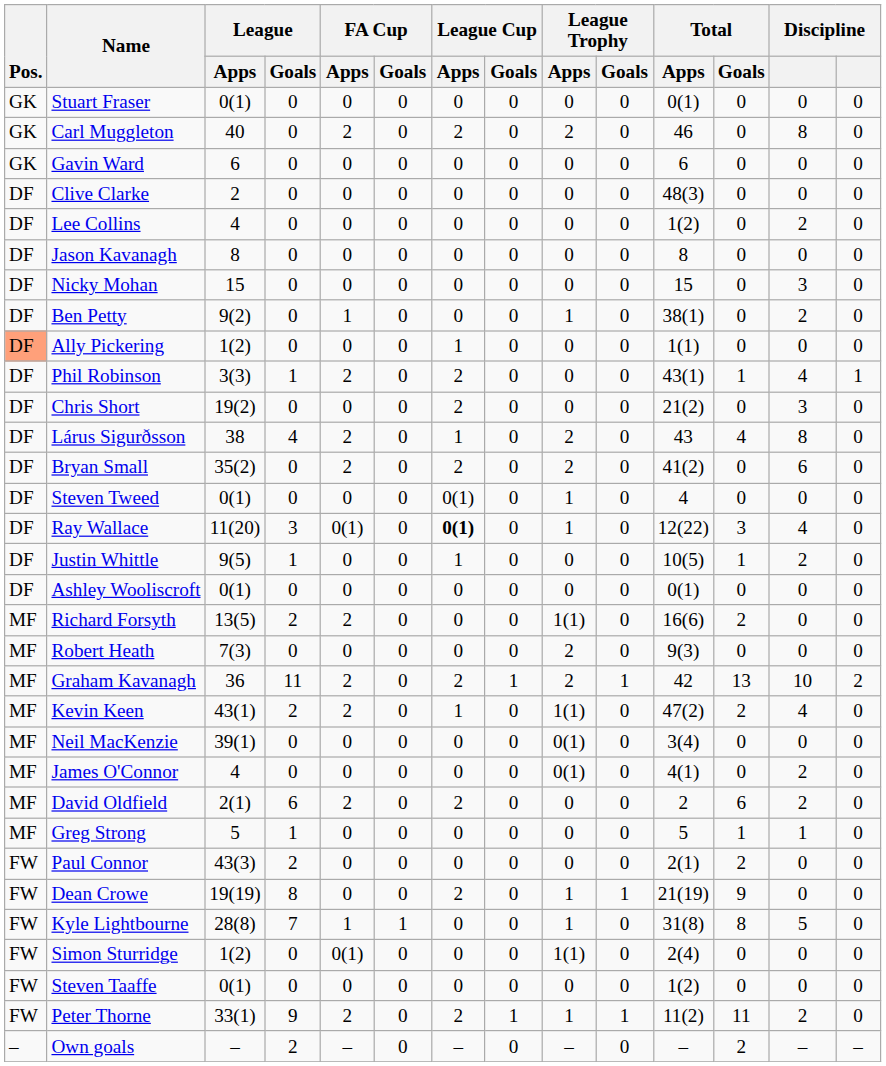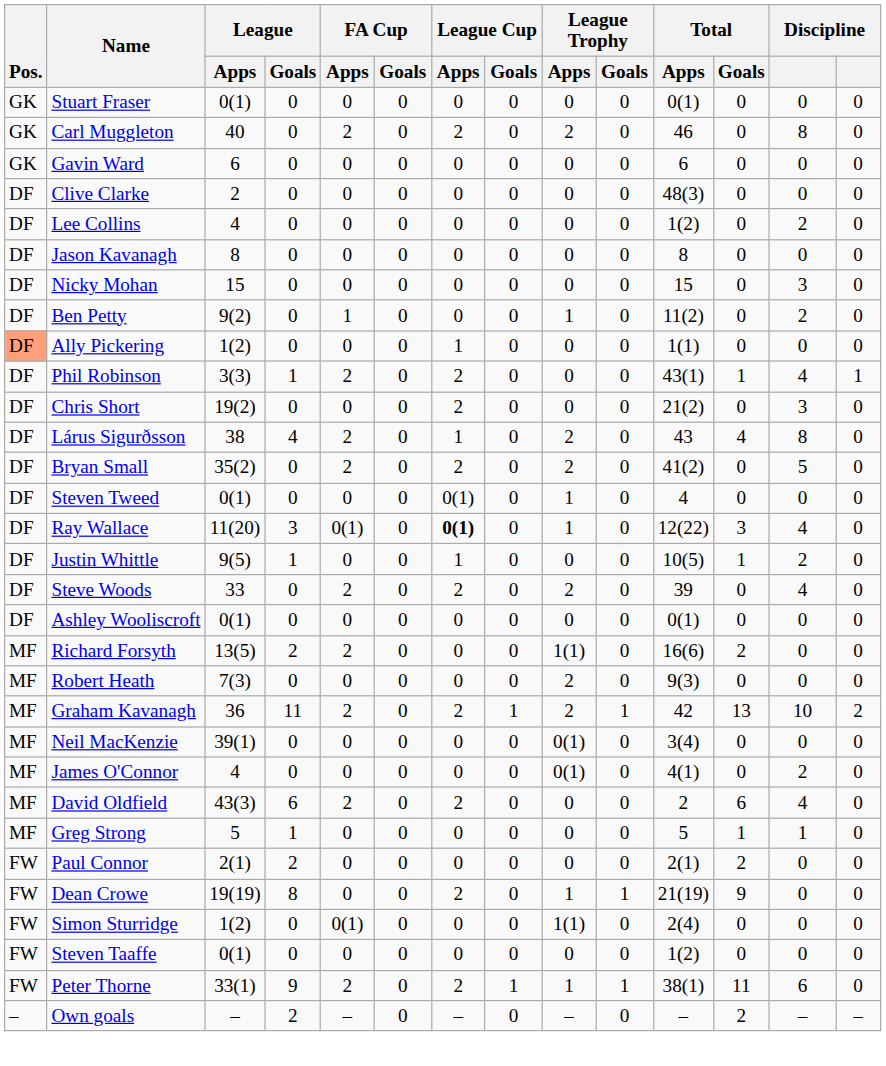 <table class="wikitable" style="text-align:center">
 <tr>
 <th rowspan="2" valign="bottom">Pos.</th>
 <th rowspan="2">Name</th>
 <th colspan="2" width="85">League</th>
 <th colspan="2" width="85">FA Cup</th>
 <th colspan="2" width="85">League Cup</th>
 <th colspan="2" width="85">League Trophy</th>
 <th colspan="2" width="85">Total</th>
 <th colspan="2" width="85">Discipline</th>
 </tr>
 <tr>
 <th>Apps</th>
 <th>Goals</th>
 <th>Apps</th>
 <th>Goals</th>
 <th>Apps</th>
 <th>Goals</th>
 <th>Apps</th>
 <th>Goals</th>
 <th>Apps</th>
 <th>Goals</th>
 <th></th>
 <th></th>
 </tr>
 <tr>
 <td align="left">GK</td>
 <td align="left"> <a href='#'>Stuart Fraser</a></td>
 <td>0(1)</td>
 <td>0</td>
 <td>0</td>
 <td>0</td>
 <td>0</td>
 <td>0</td>
 <td>0</td>
 <td>0</td>
 <td>0(1)</td>
 <td>0</td>
 <td>0</td>
 <td>0</td>
 </tr>
 <tr>
 <td align="left">GK</td>
 <td align="left"> <a href='#'>Carl Muggleton</a></td>
 <td>40</td>
 <td>0</td>
 <td>2</td>
 <td>0</td>
 <td>2</td>
 <td>0</td>
 <td>2</td>
 <td>0</td>
 <td>46</td>
 <td>0</td>
 <td>8</td>
 <td>0</td>
 </tr>
 <tr>
 <td align="left">GK</td>
 <td align="left"> <a href='#'>Gavin Ward</a></td>
 <td>6</td>
 <td>0</td>
 <td>0</td>
 <td>0</td>
 <td>0</td>
 <td>0</td>
 <td>0</td>
 <td>0</td>
 <td>6</td>
 <td>0</td>
 <td>0</td>
 <td>0</td>
 </tr>
 <tr>
 <td align="left">DF</td>
 <td align="left"> <a href='#'>Clive Clarke</a></td>
 <td>2</td>
 <td>0</td>
 <td>0</td>
 <td>0</td>
 <td>0</td>
 <td>0</td>
 <td>0</td>
 <td>0</td>
 <td>48(3)</td>
 <td>0</td>
 <td>0</td>
 <td>0</td>
 </tr>
 <tr>
 <td align="left">DF</td>
 <td align="left"> <a href='#'>Lee Collins</a></td>
 <td>4</td>
 <td>0</td>
 <td>0</td>
 <td>0</td>
 <td>0</td>
 <td>0</td>
 <td>0</td>
 <td>0</td>
 <td>1(2)</td>
 <td>0</td>
 <td>2</td>
 <td>0</td>
 </tr>
 <tr>
 <td align="left">DF</td>
 <td align="left"> <a href='#'>Jason Kavanagh</a></td>
 <td>8</td>
 <td>0</td>
 <td>0</td>
 <td>0</td>
 <td>0</td>
 <td>0</td>
 <td>0</td>
 <td>0</td>
 <td>8</td>
 <td>0</td>
 <td>0</td>
 <td>0</td>
 </tr>
 <tr>
 <td align="left">DF</td>
 <td align="left"> <a href='#'>Nicky Mohan</a></td>
 <td>15</td>
 <td>0</td>
 <td>0</td>
 <td>0</td>
 <td>0</td>
 <td>0</td>
 <td>0</td>
 <td>0</td>
 <td>15</td>
 <td>0</td>
 <td>3</td>
 <td>0</td>
 </tr>
 <tr>
 <td align="left">DF</td>
 <td align="left"> <a href='#'>Ben Petty</a></td>
 <td>9(2)</td>
 <td>0</td>
 <td>1</td>
 <td>0</td>
 <td>0</td>
 <td>0</td>
 <td>1</td>
 <td>0</td>
-<td>38(1)</td>
+<td>11(2)</td>
 <td>0</td>
 <td>2</td>
 <td>0</td>
 </tr>
 <tr>
 <td align="left" style="background: lightsalmon;">DF</td>
 <td align="left"> <a href='#'>Ally Pickering</a></td>
 <td>1(2)</td>
 <td>0</td>
 <td>0</td>
 <td>0</td>
 <td>1</td>
 <td>0</td>
 <td>0</td>
 <td>0</td>
 <td>1(1)</td>
 <td>0</td>
 <td>0</td>
 <td>0</td>
 </tr>
 <tr>
 <td align="left">DF</td>
 <td align="left"> <a href='#'>Phil Robinson</a></td>
 <td>3(3)</td>
 <td>1</td>
 <td>2</td>
 <td>0</td>
 <td>2</td>
 <td>0</td>
 <td>0</td>
 <td>0</td>
 <td>43(1)</td>
 <td>1</td>
 <td>4</td>
 <td>1</td>
 </tr>
 <tr>
 <td align="left">DF</td>
 <td align="left"> <a href='#'>Chris Short</a></td>
 <td>19(2)</td>
 <td>0</td>
 <td>0</td>
 <td>0</td>
 <td>2</td>
 <td>0</td>
 <td>0</td>
 <td>0</td>
 <td>21(2)</td>
 <td>0</td>
 <td>3</td>
 <td>0</td>
 </tr>
 <tr>
 <td align="left">DF</td>
 <td align="left"> <a href='#'>Lárus Sigurðsson</a></td>
 <td>38</td>
 <td>4</td>
 <td>2</td>
 <td>0</td>
 <td>1</td>
 <td>0</td>
 <td>2</td>
 <td>0</td>
 <td>43</td>
 <td>4</td>
 <td>8</td>
 <td>0</td>
 </tr>
 <tr>
 <td align="left">DF</td>
 <td align="left"> <a href='#'>Bryan Small</a></td>
 <td>35(2)</td>
 <td>0</td>
 <td>2</td>
 <td>0</td>
 <td>2</td>
 <td>0</td>
 <td>2</td>
 <td>0</td>
 <td>41(2)</td>
 <td>0</td>
-<td>6</td>
+<td>5</td>
 <td>0</td>
 </tr>
 <tr>
 <td align="left">DF</td>
 <td align="left"> <a href='#'>Steven Tweed</a></td>
 <td>0(1)</td>
 <td>0</td>
 <td>0</td>
 <td>0</td>
 <td>0(1)</td>
 <td>0</td>
 <td>1</td>
 <td>0</td>
 <td>4</td>
 <td>0</td>
 <td>0</td>
 <td>0</td>
 </tr>
 <tr>
 <td align="left">DF</td>
 <td align="left"> <a href='#'>Ray Wallace</a></td>
 <td>11(20)</td>
 <td>3</td>
 <td>0(1)</td>
 <td>0</td>
 <td><strong>0(1)</strong></td>
 <td>0</td>
 <td>1</td>
 <td>0</td>
 <td>12(22)</td>
 <td>3</td>
 <td>4</td>
 <td>0</td>
 </tr>
 <tr>
 <td align="left">DF</td>
 <td align="left"> <a href='#'>Justin Whittle</a></td>
 <td>9(5)</td>
 <td>1</td>
 <td>0</td>
 <td>0</td>
 <td>1</td>
 <td>0</td>
 <td>0</td>
 <td>0</td>
 <td>10(5)</td>
 <td>1</td>
 <td>2</td>
+<td>0</td>
+</tr>
+<tr>
+<td align="left">DF</td>
+<td align="left"> <a href='#'>Steve Woods</a></td>
+<td>33</td>
+<td>0</td>
+<td>2</td>
+<td>0</td>
+<td>2</td>
+<td>0</td>
+<td>2</td>
+<td>0</td>
+<td>39</td>
+<td>0</td>
+<td>4</td>
 <td>0</td>
 </tr>
 <tr>
 <td align="left">DF</td>
 <td align="left"> <a href='#'>Ashley Wooliscroft</a></td>
 <td>0(1)</td>
 <td>0</td>
 <td>0</td>
 <td>0</td>
 <td>0</td>
 <td>0</td>
 <td>0</td>
 <td>0</td>
 <td>0(1)</td>
 <td>0</td>
 <td>0</td>
 <td>0</td>
 </tr>
 <tr>
 <td align="left">MF</td>
 <td align="left"> <a href='#'>Richard Forsyth</a></td>
 <td>13(5)</td>
 <td>2</td>
 <td>2</td>
 <td>0</td>
 <td>0</td>
 <td>0</td>
 <td>1(1)</td>
 <td>0</td>
 <td>16(6)</td>
 <td>2</td>
 <td>0</td>
 <td>0</td>
 </tr>
 <tr>
 <td align="left">MF</td>
 <td align="left"> <a href='#'>Robert Heath</a></td>
 <td>7(3)</td>
 <td>0</td>
 <td>0</td>
 <td>0</td>
 <td>0</td>
 <td>0</td>
 <td>2</td>
 <td>0</td>
 <td>9(3)</td>
 <td>0</td>
 <td>0</td>
 <td>0</td>
 </tr>
 <tr>
 <td align="left">MF</td>
 <td align="left"> <a href='#'>Graham Kavanagh</a></td>
 <td>36</td>
 <td>11</td>
 <td>2</td>
 <td>0</td>
 <td>2</td>
 <td>1</td>
 <td>2</td>
 <td>1</td>
 <td>42</td>
 <td>13</td>
 <td>10</td>
 <td>2</td>
 </tr>
 <tr>
 <td align="left">MF</td>
-<td align="left"> <a href='#'>Kevin Keen</a></td>
-<td>43(1)</td>
-<td>2</td>
-<td>2</td>
-<td>0</td>
-<td>1</td>
-<td>0</td>
-<td>1(1)</td>
-<td>0</td>
-<td>47(2)</td>
-<td>2</td>
-<td>4</td>
-<td>0</td>
-</tr>
-<tr>
-<td align="left">MF</td>
 <td align="left"> <a href='#'>Neil MacKenzie</a></td>
 <td>39(1)</td>
 <td>0</td>
 <td>0</td>
 <td>0</td>
 <td>0</td>
 <td>0</td>
 <td>0(1)</td>
 <td>0</td>
 <td>3(4)</td>
 <td>0</td>
 <td>0</td>
 <td>0</td>
 </tr>
 <tr>
 <td align="left">MF</td>
 <td align="left"> <a href='#'>James O'Connor</a></td>
 <td>4</td>
 <td>0</td>
 <td>0</td>
 <td>0</td>
 <td>0</td>
 <td>0</td>
 <td>0(1)</td>
 <td>0</td>
 <td>4(1)</td>
 <td>0</td>
 <td>2</td>
 <td>0</td>
 </tr>
 <tr>
 <td align="left">MF</td>
 <td align="left"> <a href='#'>David Oldfield</a></td>
-<td>2(1)</td>
+<td>43(3)</td>
 <td>6</td>
 <td>2</td>
 <td>0</td>
 <td>2</td>
 <td>0</td>
 <td>0</td>
 <td>0</td>
 <td>2</td>
 <td>6</td>
-<td>2</td>
+<td>4</td>
 <td>0</td>
 </tr>
 <tr>
 <td align="left">MF</td>
 <td align="left"> <a href='#'>Greg Strong</a></td>
 <td>5</td>
 <td>1</td>
 <td>0</td>
 <td>0</td>
 <td>0</td>
 <td>0</td>
 <td>0</td>
 <td>0</td>
 <td>5</td>
 <td>1</td>
 <td>1</td>
 <td>0</td>
 </tr>
 <tr>
 <td align="left">FW</td>
 <td align="left"> <a href='#'>Paul Connor</a></td>
-<td>43(3)</td>
+<td>2(1)</td>
 <td>2</td>
 <td>0</td>
 <td>0</td>
 <td>0</td>
 <td>0</td>
 <td>0</td>
 <td>0</td>
 <td>2(1)</td>
 <td>2</td>
 <td>0</td>
 <td>0</td>
 </tr>
 <tr>
 <td align="left">FW</td>
 <td align="left"> <a href='#'>Dean Crowe</a></td>
 <td>19(19)</td>
 <td>8</td>
 <td>0</td>
 <td>0</td>
 <td>2</td>
 <td>0</td>
 <td>1</td>
 <td>1</td>
 <td>21(19)</td>
 <td>9</td>
 <td>0</td>
-<td>0</td>
-</tr>
-<tr>
-<td align="left">FW</td>
-<td align="left"> <a href='#'>Kyle Lightbourne</a></td>
-<td>28(8)</td>
-<td>7</td>
-<td>1</td>
-<td>1</td>
-<td>0</td>
-<td>0</td>
-<td>1</td>
-<td>0</td>
-<td>31(8)</td>
-<td>8</td>
-<td>5</td>
 <td>0</td>
 </tr>
 <tr>
 <td align="left">FW</td>
 <td align="left"> <a href='#'>Simon Sturridge</a></td>
 <td>1(2)</td>
 <td>0</td>
 <td>0(1)</td>
 <td>0</td>
 <td>0</td>
 <td>0</td>
 <td>1(1)</td>
 <td>0</td>
 <td>2(4)</td>
 <td>0</td>
 <td>0</td>
 <td>0</td>
 </tr>
 <tr>
 <td align="left">FW</td>
 <td align="left"> <a href='#'>Steven Taaffe</a></td>
 <td>0(1)</td>
 <td>0</td>
 <td>0</td>
 <td>0</td>
 <td>0</td>
 <td>0</td>
 <td>0</td>
 <td>0</td>
 <td>1(2)</td>
 <td>0</td>
 <td>0</td>
 <td>0</td>
 </tr>
 <tr>
 <td align="left">FW</td>
 <td align="left"> <a href='#'>Peter Thorne</a></td>
 <td>33(1)</td>
 <td>9</td>
 <td>2</td>
 <td>0</td>
 <td>2</td>
 <td>1</td>
 <td>1</td>
 <td>1</td>
-<td>11(2)</td>
+<td>38(1)</td>
 <td>11</td>
-<td>2</td>
+<td>6</td>
 <td>0</td>
 </tr>
 <tr>
 <td align="left">–</td>
 <td align="left"><a href='#'>Own goals</a></td>
 <td>–</td>
 <td>2</td>
 <td>–</td>
 <td>0</td>
 <td>–</td>
 <td>0</td>
 <td>–</td>
 <td>0</td>
 <td>–</td>
 <td>2</td>
 <td>–</td>
 <td>–</td>
 </tr>
 </table>
